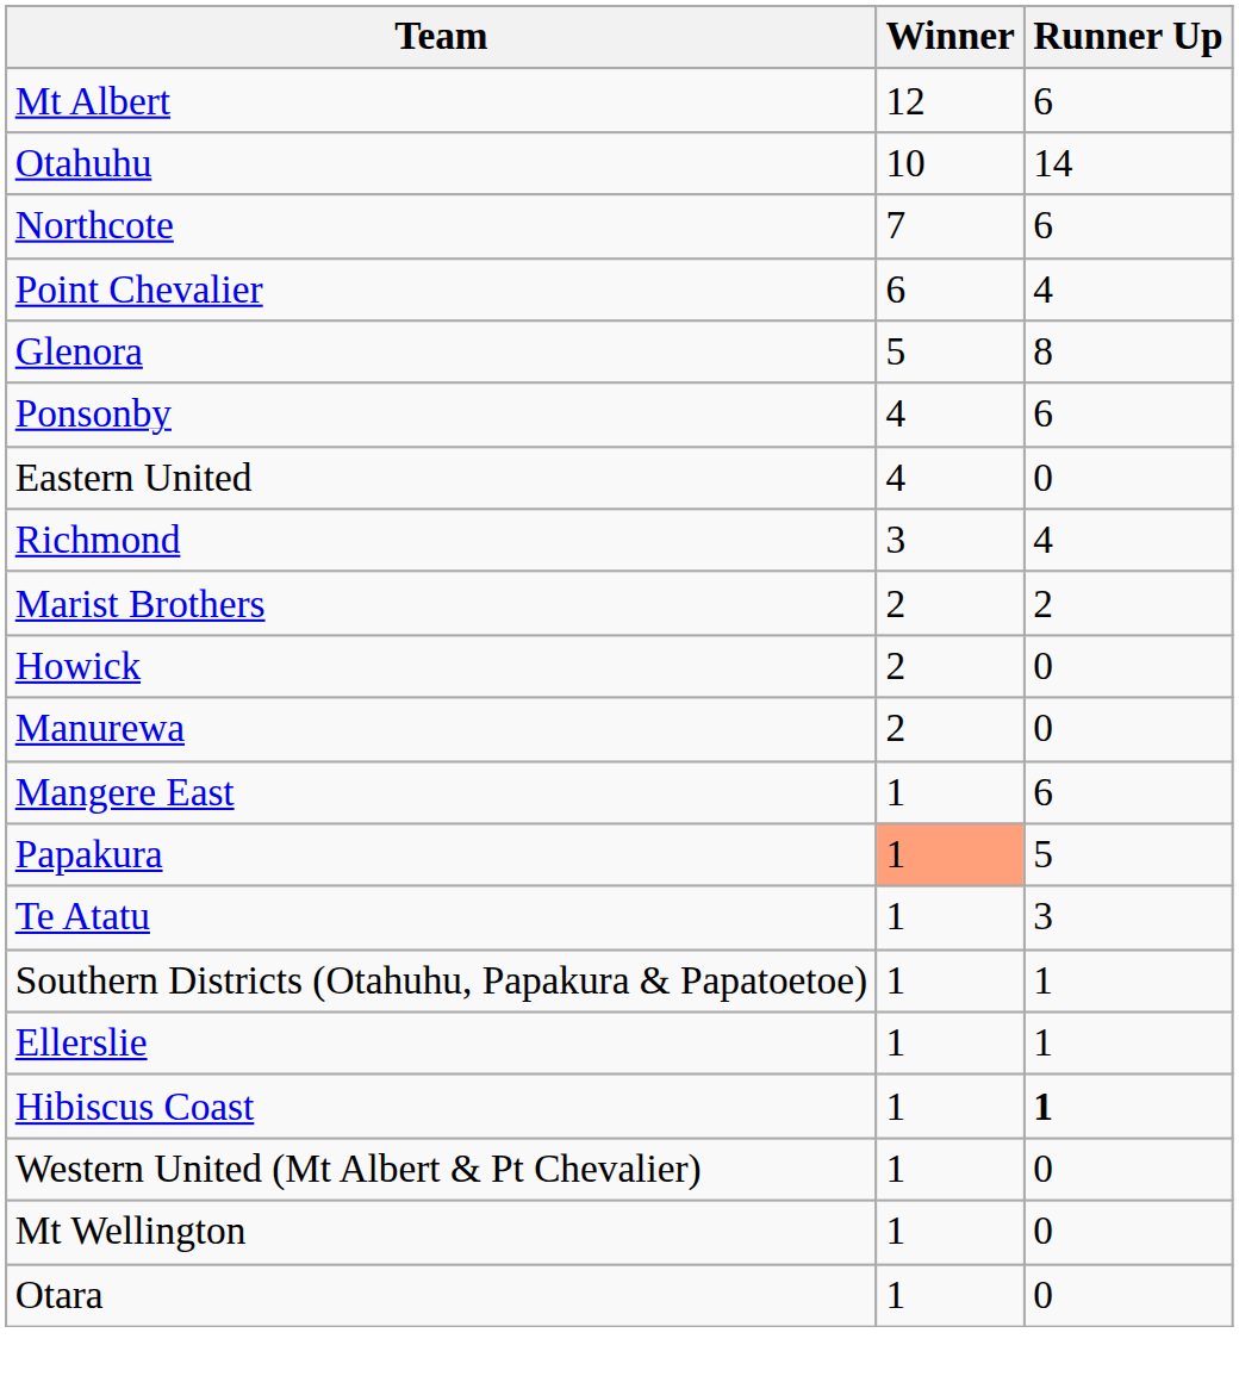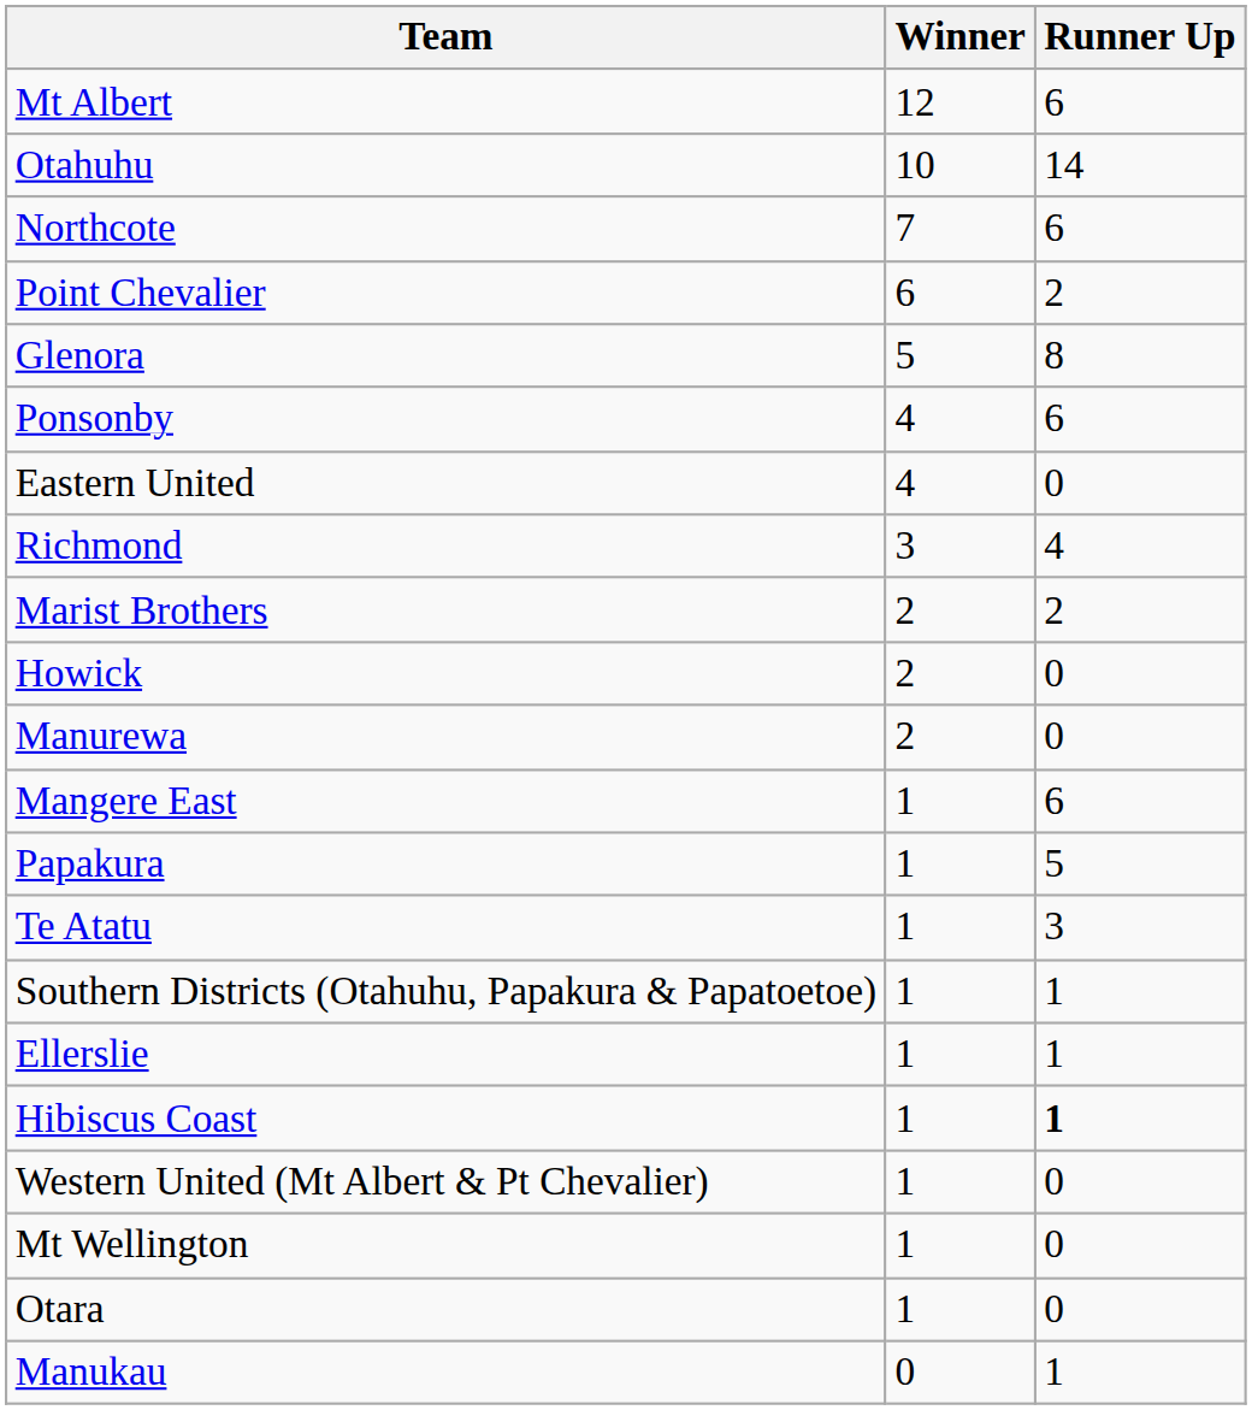 <table class="wikitable">
 <tr>
 <th>Team</th>
 <th>Winner</th>
 <th>Runner Up</th>
 </tr>
 <tr>
 <td><a href='#'>Mt Albert</a></td>
 <td>12</td>
 <td>6</td>
 </tr>
 <tr>
 <td><a href='#'>Otahuhu</a></td>
 <td>10</td>
 <td>14</td>
 </tr>
 <tr>
 <td><a href='#'>Northcote</a></td>
 <td>7</td>
 <td>6</td>
 </tr>
 <tr>
 <td><a href='#'>Point Chevalier</a></td>
 <td>6</td>
-<td>4</td>
+<td>2</td>
 </tr>
 <tr>
 <td><a href='#'>Glenora</a></td>
 <td>5</td>
 <td>8</td>
 </tr>
 <tr>
 <td><a href='#'>Ponsonby</a></td>
 <td>4</td>
 <td>6</td>
 </tr>
 <tr>
 <td>Eastern United</td>
 <td>4</td>
 <td>0</td>
 </tr>
 <tr>
 <td><a href='#'>Richmond</a></td>
 <td>3</td>
 <td>4</td>
 </tr>
 <tr>
 <td><a href='#'>Marist Brothers</a></td>
 <td>2</td>
 <td>2</td>
 </tr>
 <tr>
 <td><a href='#'>Howick</a></td>
 <td>2</td>
 <td>0</td>
 </tr>
 <tr>
 <td><a href='#'>Manurewa</a></td>
 <td>2</td>
 <td>0</td>
 </tr>
 <tr>
 <td><a href='#'>Mangere East</a></td>
 <td>1</td>
 <td>6</td>
 </tr>
 <tr>
 <td><a href='#'>Papakura</a></td>
-<td style="background: lightsalmon;">1</td>
+<td>1</td>
 <td>5</td>
 </tr>
 <tr>
 <td><a href='#'>Te Atatu</a></td>
 <td>1</td>
 <td>3</td>
 </tr>
 <tr>
 <td>Southern Districts (Otahuhu, Papakura & Papatoetoe)</td>
 <td>1</td>
 <td>1</td>
 </tr>
 <tr>
 <td><a href='#'>Ellerslie</a></td>
 <td>1</td>
 <td>1</td>
 </tr>
 <tr>
 <td><a href='#'>Hibiscus Coast</a></td>
 <td>1</td>
 <td><strong>1</strong></td>
 </tr>
 <tr>
 <td>Western United (Mt Albert & Pt Chevalier)</td>
 <td>1</td>
 <td>0</td>
 </tr>
 <tr>
 <td>Mt Wellington</td>
 <td>1</td>
 <td>0</td>
 </tr>
 <tr>
 <td>Otara</td>
 <td>1</td>
 <td>0</td>
 </tr>
+<tr>
+<td><a href='#'>Manukau</a></td>
+<td>0</td>
+<td>1</td>
+</tr>
 </table>
